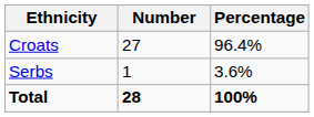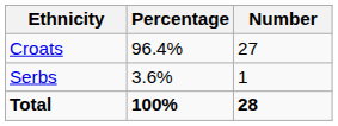 <table class="wikitable">
 <tr>
 <th width="100px">Ethnicity</th>
+<th width="80px">Percentage</th>
 <th width="80px">Number</th>
-<th width="80px">Percentage</th>
 </tr>
 <tr>
 <td><a href='#'>Croats</a></td>
+<td>96.4%</td>
 <td>27</td>
-<td>96.4%</td>
 </tr>
 <tr>
 <td><a href='#'>Serbs</a></td>
+<td>3.6%</td>
 <td>1</td>
-<td>3.6%</td>
 </tr>
 <tr>
 <td><strong>Total</strong></td>
+<td><strong>100%</strong></td>
 <td><strong>28</strong></td>
-<td><strong>100%</strong></td>
 </tr>
 </table>
